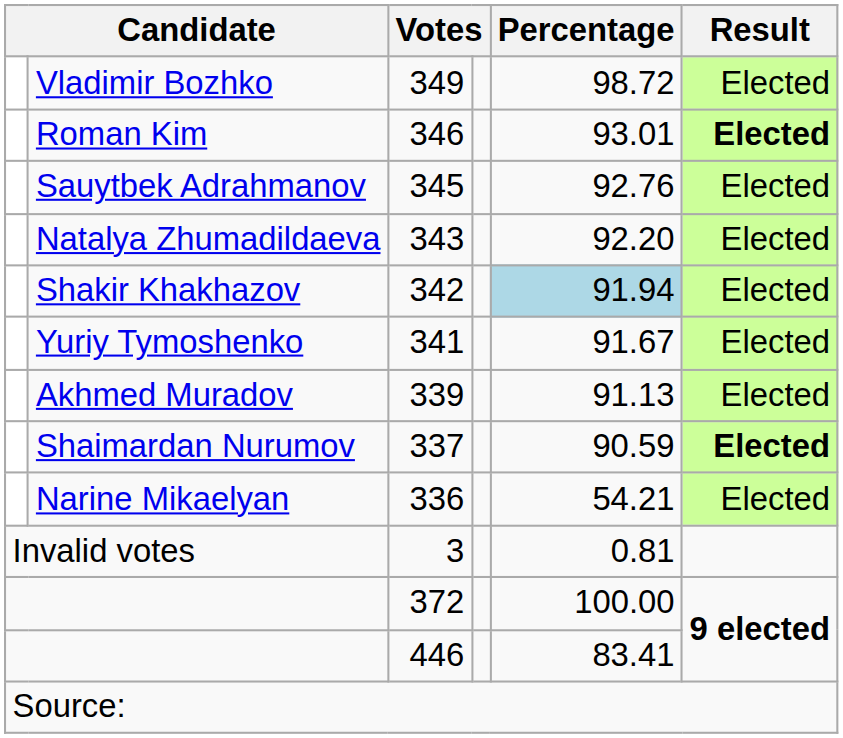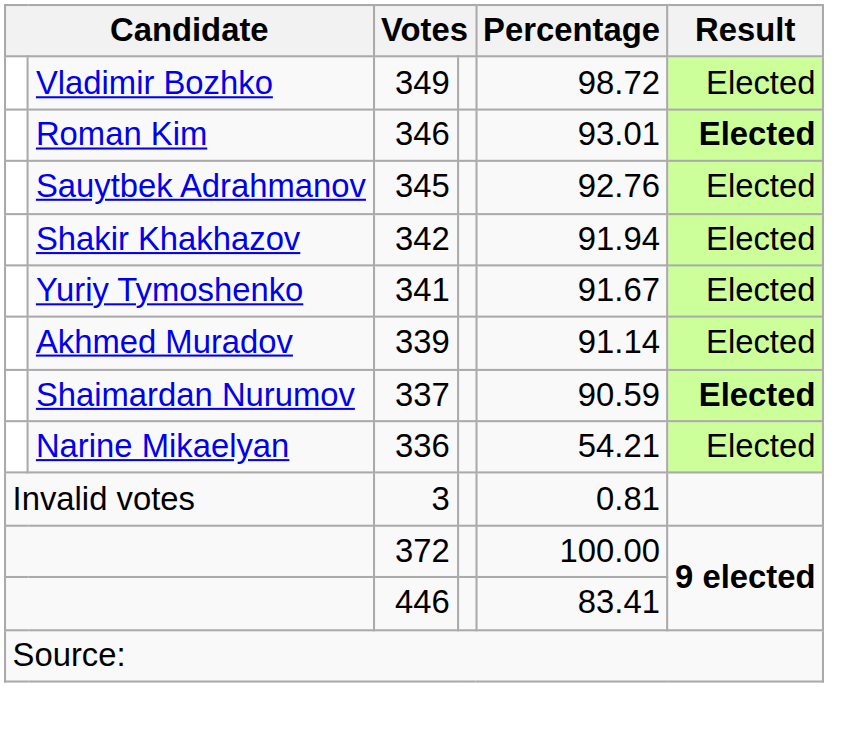 <table class="wikitable" style="text-align:right">
 <tr>
 <th colspan="2" scope="col">Candidate</th>
 <th colspan="2">Votes</th>
 <th>Percentage</th>
 <th>Result</th>
 </tr>
 <tr>
 <td style="background:#FFFFFF; width:4px; text-align:center;"></td>
 <td align="left"><a href='#'>Vladimir Bozhko</a></td>
 <td>349</td>
 <td></td>
 <td>98.72</td>
 <td style="background: #ccff99"> Elected</td>
 </tr>
 <tr>
 <td style="background:#FFFFFF; width:4px; text-align:center;"></td>
 <td align="left"><a href='#'>Roman Kim</a></td>
 <td>346</td>
 <td></td>
 <td>93.01</td>
 <td style="background: #ccff99"><strong> Elected</strong></td>
 </tr>
 <tr>
 <td style="background:#FFFFFF; width:4px; text-align:center;"></td>
 <td align="left"><a href='#'>Sauytbek Adrahmanov</a></td>
 <td>345</td>
 <td></td>
 <td>92.76</td>
 <td style="background: #ccff99"> Elected</td>
 </tr>
 <tr>
 <td style="background:#FFFFFF; width:4px; text-align:center;"></td>
-<td align="left"><a href='#'>Natalya Zhumadildaeva</a></td>
-<td>343</td>
-<td></td>
-<td>92.20</td>
-<td style="background: #ccff99"> Elected</td>
-</tr>
-<tr>
-<td style="background:#FFFFFF; width:4px; text-align:center;"></td>
 <td align="left"><a href='#'>Shakir Khakhazov</a></td>
 <td>342</td>
 <td></td>
-<td style="background: lightblue;">91.94</td>
+<td>91.94</td>
 <td style="background: #ccff99"> Elected</td>
 </tr>
 <tr>
 <td style="background:#FFFFFF; width:4px; text-align:center;"></td>
 <td align="left"><a href='#'>Yuriy Tymoshenko</a></td>
 <td>341</td>
 <td></td>
 <td>91.67</td>
 <td style="background: #ccff99"> Elected</td>
 </tr>
 <tr>
 <td style="background:#FFFFFF; width:4px; text-align:center;"></td>
 <td align="left"><a href='#'>Akhmed Muradov</a></td>
 <td>339</td>
 <td></td>
-<td>91.13</td>
+<td>91.14</td>
 <td style="background: #ccff99"> Elected</td>
 </tr>
 <tr>
 <td style="background:#FFFFFF; width:4px; text-align:center;"></td>
 <td align="left"><a href='#'>Shaimardan Nurumov</a></td>
 <td>337</td>
 <td></td>
 <td>90.59</td>
 <td style="background: #ccff99"><strong> Elected</strong></td>
 </tr>
 <tr>
 <td style="background:#FFFFFF; width:4px; text-align:center;"></td>
 <td align="left"><a href='#'>Narine Mikaelyan</a></td>
 <td>336</td>
 <td></td>
 <td>54.21</td>
 <td style="background: #ccff99"> Elected</td>
 </tr>
 <tr>
 <td colspan="2" align="left">Invalid votes</td>
 <td>3</td>
 <td></td>
 <td>0.81</td>
 <td></td>
 </tr>
 <tr>
 <td colspan="2"></td>
 <td>372</td>
 <td></td>
 <td>100.00</td>
 <td rowspan="2"><strong>9 elected</strong></td>
 </tr>
 <tr>
 <td colspan="2"></td>
 <td>446</td>
 <td></td>
 <td>83.41</td>
 </tr>
 <tr>
 <td colspan="6" align="left">Source:  </td>
 </tr>
 </table>
